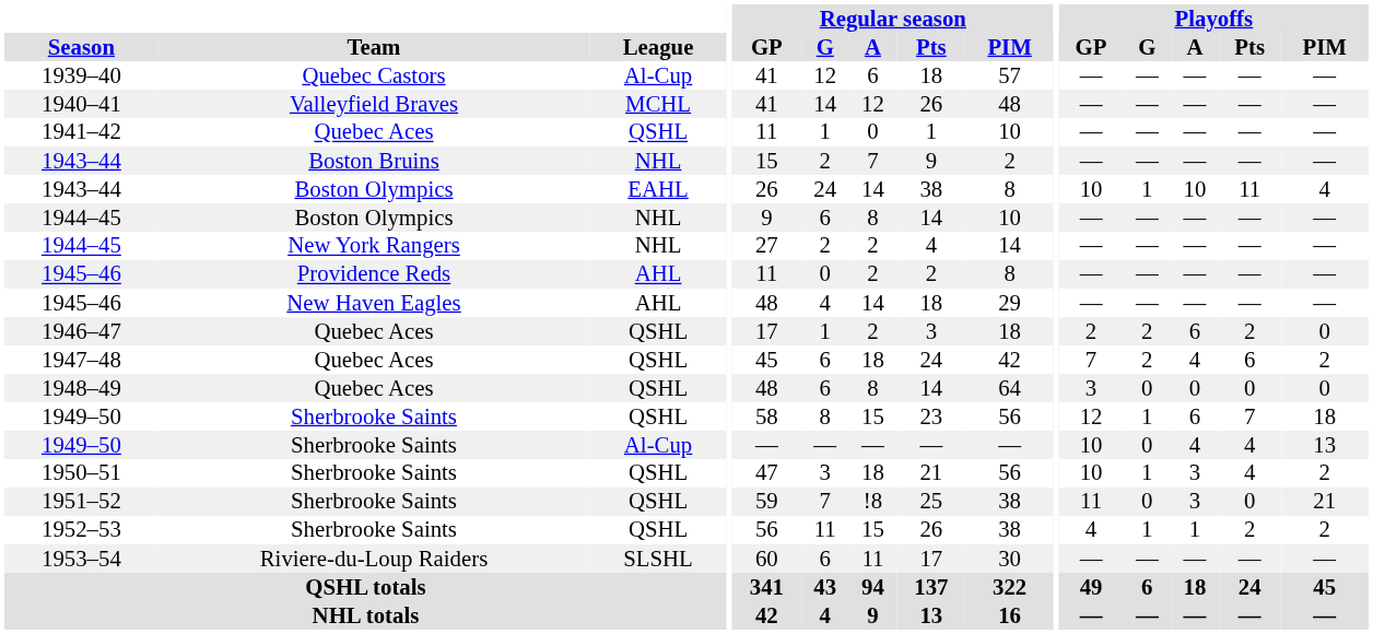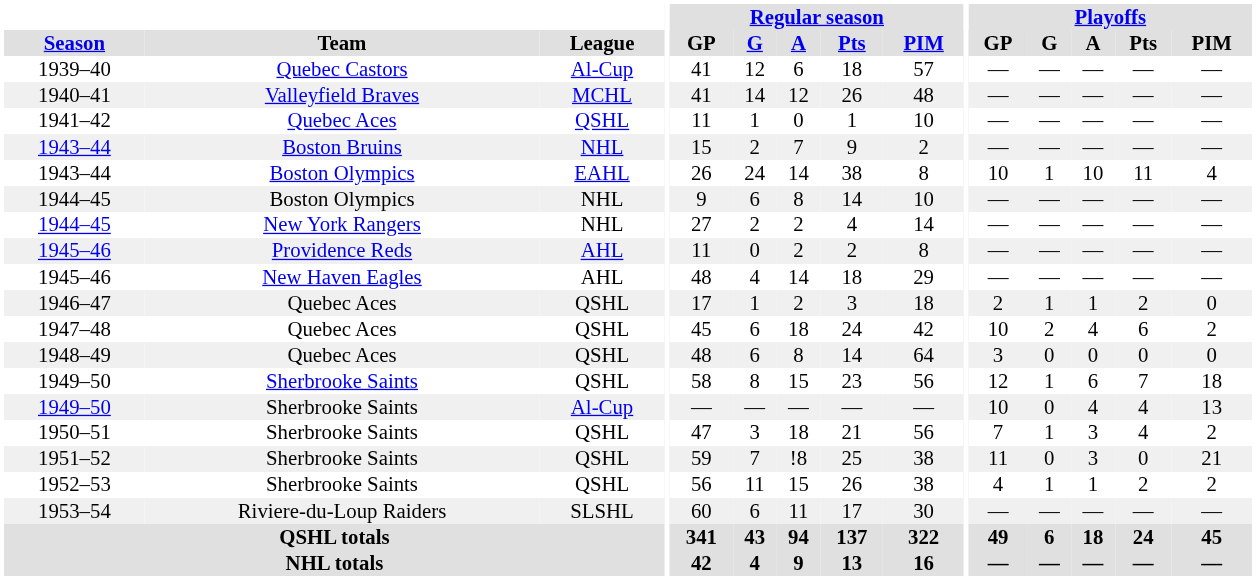 <table border="0" cellpadding="1" cellspacing="0" style="text-align:center; width:60em">
 <tr bgcolor="#e0e0e0">
 <th colspan="3" bgcolor="#ffffff"></th>
 <th rowspan="100" bgcolor="#ffffff"></th>
 <th colspan="5"><a href='#'>Regular season</a></th>
 <th rowspan="100" bgcolor="#ffffff"></th>
 <th colspan="5"><a href='#'>Playoffs</a></th>
 </tr>
 <tr bgcolor="#e0e0e0">
 <th><a href='#'>Season</a></th>
 <th>Team</th>
 <th>League</th>
 <th>GP</th>
 <th><a href='#'>G</a></th>
 <th><a href='#'>A</a></th>
 <th><a href='#'>Pts</a></th>
 <th><a href='#'>PIM</a></th>
 <th>GP</th>
 <th>G</th>
 <th>A</th>
 <th>Pts</th>
 <th>PIM</th>
 </tr>
 <tr>
 <td>1939–40</td>
 <td><a href='#'>Quebec Castors</a></td>
 <td><a href='#'>Al-Cup</a></td>
 <td>41</td>
 <td>12</td>
 <td>6</td>
 <td>18</td>
 <td>57</td>
 <td>—</td>
 <td>—</td>
 <td>—</td>
 <td>—</td>
 <td>—</td>
 </tr>
 <tr bgcolor="#f0f0f0">
 <td>1940–41</td>
 <td><a href='#'>Valleyfield Braves</a></td>
 <td><a href='#'>MCHL</a></td>
 <td>41</td>
 <td>14</td>
 <td>12</td>
 <td>26</td>
 <td>48</td>
 <td>—</td>
 <td>—</td>
 <td>—</td>
 <td>—</td>
 <td>—</td>
 </tr>
 <tr>
 <td>1941–42</td>
 <td><a href='#'>Quebec Aces</a></td>
 <td><a href='#'>QSHL</a></td>
 <td>11</td>
 <td>1</td>
 <td>0</td>
 <td>1</td>
 <td>10</td>
 <td>—</td>
 <td>—</td>
 <td>—</td>
 <td>—</td>
 <td>—</td>
 </tr>
 <tr bgcolor="#f0f0f0">
 <td><a href='#'>1943–44</a></td>
 <td><a href='#'>Boston Bruins</a></td>
 <td><a href='#'>NHL</a></td>
 <td>15</td>
 <td>2</td>
 <td>7</td>
 <td>9</td>
 <td>2</td>
 <td>—</td>
 <td>—</td>
 <td>—</td>
 <td>—</td>
 <td>—</td>
 </tr>
 <tr>
 <td>1943–44</td>
 <td><a href='#'>Boston Olympics</a></td>
 <td><a href='#'>EAHL</a></td>
 <td>26</td>
 <td>24</td>
 <td>14</td>
 <td>38</td>
 <td>8</td>
 <td>10</td>
 <td>1</td>
 <td>10</td>
 <td>11</td>
 <td>4</td>
 </tr>
 <tr bgcolor="#f0f0f0">
 <td>1944–45</td>
 <td>Boston Olympics</td>
 <td>NHL</td>
 <td>9</td>
 <td>6</td>
 <td>8</td>
 <td>14</td>
 <td>10</td>
 <td>—</td>
 <td>—</td>
 <td>—</td>
 <td>—</td>
 <td>—</td>
 </tr>
 <tr>
 <td><a href='#'>1944–45</a></td>
 <td><a href='#'>New York Rangers</a></td>
 <td>NHL</td>
 <td>27</td>
 <td>2</td>
 <td>2</td>
 <td>4</td>
 <td>14</td>
 <td>—</td>
 <td>—</td>
 <td>—</td>
 <td>—</td>
 <td>—</td>
 </tr>
 <tr bgcolor="#f0f0f0">
 <td><a href='#'>1945–46</a></td>
 <td><a href='#'>Providence Reds</a></td>
 <td><a href='#'>AHL</a></td>
 <td>11</td>
 <td>0</td>
 <td>2</td>
 <td>2</td>
 <td>8</td>
 <td>—</td>
 <td>—</td>
 <td>—</td>
 <td>—</td>
 <td>—</td>
 </tr>
 <tr>
 <td>1945–46</td>
 <td><a href='#'>New Haven Eagles</a></td>
 <td>AHL</td>
 <td>48</td>
 <td>4</td>
 <td>14</td>
 <td>18</td>
 <td>29</td>
 <td>—</td>
 <td>—</td>
 <td>—</td>
 <td>—</td>
 <td>—</td>
 </tr>
 <tr bgcolor="#f0f0f0">
 <td>1946–47</td>
 <td>Quebec Aces</td>
 <td>QSHL</td>
 <td>17</td>
 <td>1</td>
 <td>2</td>
 <td>3</td>
 <td>18</td>
 <td>2</td>
-<td>2</td>
-<td>6</td>
+<td>1</td>
+<td>1</td>
 <td>2</td>
 <td>0</td>
 </tr>
 <tr>
 <td>1947–48</td>
 <td>Quebec Aces</td>
 <td>QSHL</td>
 <td>45</td>
 <td>6</td>
 <td>18</td>
 <td>24</td>
 <td>42</td>
-<td>7</td>
+<td>10</td>
 <td>2</td>
 <td>4</td>
 <td>6</td>
 <td>2</td>
 </tr>
 <tr bgcolor="#f0f0f0">
 <td>1948–49</td>
 <td>Quebec Aces</td>
 <td>QSHL</td>
 <td>48</td>
 <td>6</td>
 <td>8</td>
 <td>14</td>
 <td>64</td>
 <td>3</td>
 <td>0</td>
 <td>0</td>
 <td>0</td>
 <td>0</td>
 </tr>
 <tr>
 <td>1949–50</td>
 <td><a href='#'>Sherbrooke Saints</a></td>
 <td>QSHL</td>
 <td>58</td>
 <td>8</td>
 <td>15</td>
 <td>23</td>
 <td>56</td>
 <td>12</td>
 <td>1</td>
 <td>6</td>
 <td>7</td>
 <td>18</td>
 </tr>
 <tr bgcolor="#f0f0f0">
 <td><a href='#'>1949–50</a></td>
 <td>Sherbrooke Saints</td>
 <td><a href='#'>Al-Cup</a></td>
 <td>—</td>
 <td>—</td>
 <td>—</td>
 <td>—</td>
 <td>—</td>
 <td>10</td>
 <td>0</td>
 <td>4</td>
 <td>4</td>
 <td>13</td>
 </tr>
 <tr>
 <td>1950–51</td>
 <td>Sherbrooke Saints</td>
 <td>QSHL</td>
 <td>47</td>
 <td>3</td>
 <td>18</td>
 <td>21</td>
 <td>56</td>
-<td>10</td>
+<td>7</td>
 <td>1</td>
 <td>3</td>
 <td>4</td>
 <td>2</td>
 </tr>
 <tr bgcolor="#f0f0f0">
 <td>1951–52</td>
 <td>Sherbrooke Saints</td>
 <td>QSHL</td>
 <td>59</td>
 <td>7</td>
 <td>!8</td>
 <td>25</td>
 <td>38</td>
 <td>11</td>
 <td>0</td>
 <td>3</td>
 <td>0</td>
 <td>21</td>
 </tr>
 <tr>
 <td>1952–53</td>
 <td>Sherbrooke Saints</td>
 <td>QSHL</td>
 <td>56</td>
 <td>11</td>
 <td>15</td>
 <td>26</td>
 <td>38</td>
 <td>4</td>
 <td>1</td>
 <td>1</td>
 <td>2</td>
 <td>2</td>
 </tr>
 <tr bgcolor="#f0f0f0">
 <td>1953–54</td>
 <td>Riviere-du-Loup Raiders</td>
 <td>SLSHL</td>
 <td>60</td>
 <td>6</td>
 <td>11</td>
 <td>17</td>
 <td>30</td>
 <td>—</td>
 <td>—</td>
 <td>—</td>
 <td>—</td>
 <td>—</td>
 </tr>
 <tr bgcolor="#e0e0e0">
 <th colspan="3">QSHL totals</th>
 <th>341</th>
 <th>43</th>
 <th>94</th>
 <th>137</th>
 <th>322</th>
 <th>49</th>
 <th>6</th>
 <th>18</th>
 <th>24</th>
 <th>45</th>
 </tr>
 <tr bgcolor="#e0e0e0">
 <th colspan="3">NHL totals</th>
 <th>42</th>
 <th>4</th>
 <th>9</th>
 <th>13</th>
 <th>16</th>
 <th>—</th>
 <th>—</th>
 <th>—</th>
 <th>—</th>
 <th>—</th>
 </tr>
 </table>
